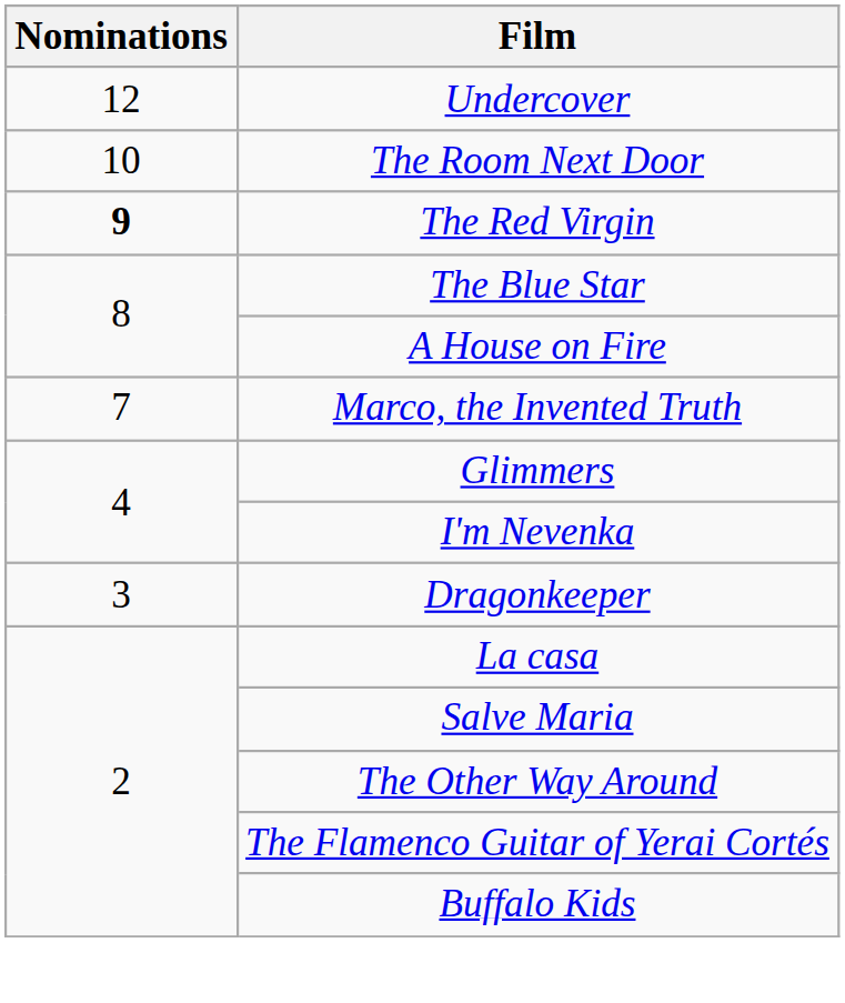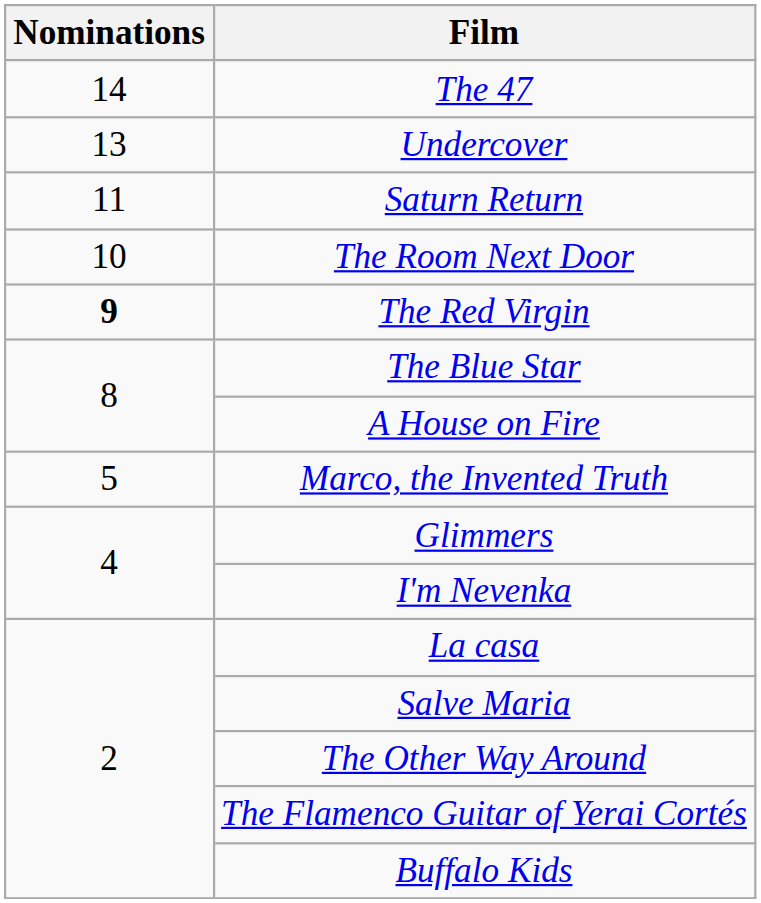 <table class="wikitable plainrowheaders" style="text-align:center;">
 <tr>
 <th scope="col" style="width:55px;">Nominations</th>
 <th scope="col" style="text-align:center;">Film</th>
 </tr>
 <tr>
-<td scope=row style="text-align:center">12</td>
+<td scope=row style="text-align:center">14</td>
+<td><em><a href='#'>The 47</a></em></td>
+</tr>
+<tr>
+<td scope=row style="text-align:center">13</td>
 <td><em><a href='#'>Undercover</a></em></td>
+</tr>
+<tr>
+<td scope=row style="text-align:center">11</td>
+<td><em><a href='#'>Saturn Return</a></em></td>
 </tr>
 <tr>
 <td scope=row style="text-align:center">10</td>
 <td><em><a href='#'>The Room Next Door</a></em></td>
 </tr>
 <tr>
 <td scope=row style="text-align:center"><strong>9</strong></td>
 <td><em><a href='#'>The Red Virgin</a></em></td>
 </tr>
 <tr>
 <td scope=row rowspan = "2" style="text-align:center">8</td>
 <td><em><a href='#'>The Blue Star</a></em></td>
 </tr>
 <tr>
 <td><em><a href='#'>A House on Fire</a></em></td>
 </tr>
 <tr>
-<td scope=row style="text-align:center">7</td>
+<td scope=row style="text-align:center">5</td>
 <td><em><a href='#'>Marco, the Invented Truth</a></em></td>
 </tr>
 <tr>
 <td scope=row rowspan = "2" style="text-align:center">4</td>
 <td><em><a href='#'>Glimmers</a></em></td>
 </tr>
 <tr>
 <td><em><a href='#'>I'm Nevenka</a></em></td>
-</tr>
-<tr>
-<td scope=row style="text-align:center">3</td>
-<td><em><a href='#'>Dragonkeeper</a></em></td>
 </tr>
 <tr>
 <td scope=row rowspan=5 style="text-align:center">2</td>
 <td><em><a href='#'>La casa</a></em></td>
 </tr>
 <tr>
 <td><em><a href='#'>Salve Maria</a></em></td>
 </tr>
 <tr>
 <td><em><a href='#'>The Other Way Around</a></em></td>
 </tr>
 <tr>
 <td><em><a href='#'>The Flamenco Guitar of Yerai Cortés</a></em></td>
 </tr>
 <tr>
 <td><em><a href='#'>Buffalo Kids</a></em></td>
 </tr>
 </table>
